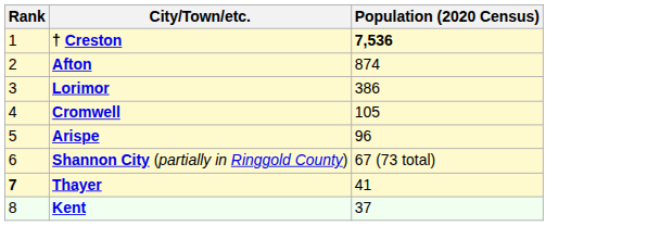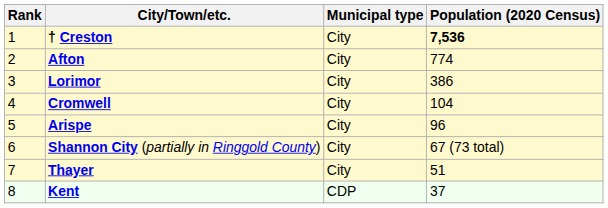 <table class="wikitable sortable">
 <tr>
 <th>Rank</th>
 <th>City/Town/etc.</th>
+<th>Municipal type</th>
 <th>Population (2020 Census)</th>
 </tr>
 <tr style=background-color:#FFFACD>
 <td>1</td>
 <td><strong>†</strong> <strong><a href='#'>Creston</a></strong></td>
+<td>City</td>
 <td><strong>7,536</strong></td>
 </tr>
 <tr style=background-color:#FFFACD>
 <td>2</td>
 <td><strong><a href='#'>Afton</a></strong></td>
-<td>874</td>
+<td>City</td>
+<td>774</td>
 </tr>
 <tr style=background-color:#FFFACD>
 <td>3</td>
 <td><strong><a href='#'>Lorimor</a></strong></td>
+<td>City</td>
 <td>386</td>
 </tr>
 <tr style=background-color:#FFFACD>
 <td>4</td>
 <td><strong><a href='#'>Cromwell</a></strong></td>
-<td>105</td>
+<td>City</td>
+<td>104</td>
 </tr>
 <tr style=background-color:#FFFACD>
 <td>5</td>
 <td><strong><a href='#'>Arispe</a></strong></td>
+<td>City</td>
 <td>96</td>
 </tr>
 <tr style=background-color:#FFFACD>
 <td>6</td>
 <td><strong><a href='#'>Shannon City</a></strong> (<em>partially in <a href='#'>Ringgold County</a></em>)</td>
+<td>City</td>
 <td>67 (73 total)</td>
 </tr>
 <tr style=background-color:#FFFACD>
-<td><strong>7</strong></td>
+<td>7</td>
 <td><strong><a href='#'>Thayer</a></strong></td>
-<td>41</td>
+<td>City</td>
+<td>51</td>
 </tr>
 <tr style=background-color:#F0FFF0>
 <td>8</td>
 <td><strong><a href='#'>Kent</a></strong></td>
+<td>CDP</td>
 <td>37</td>
 </tr>
 </table>
